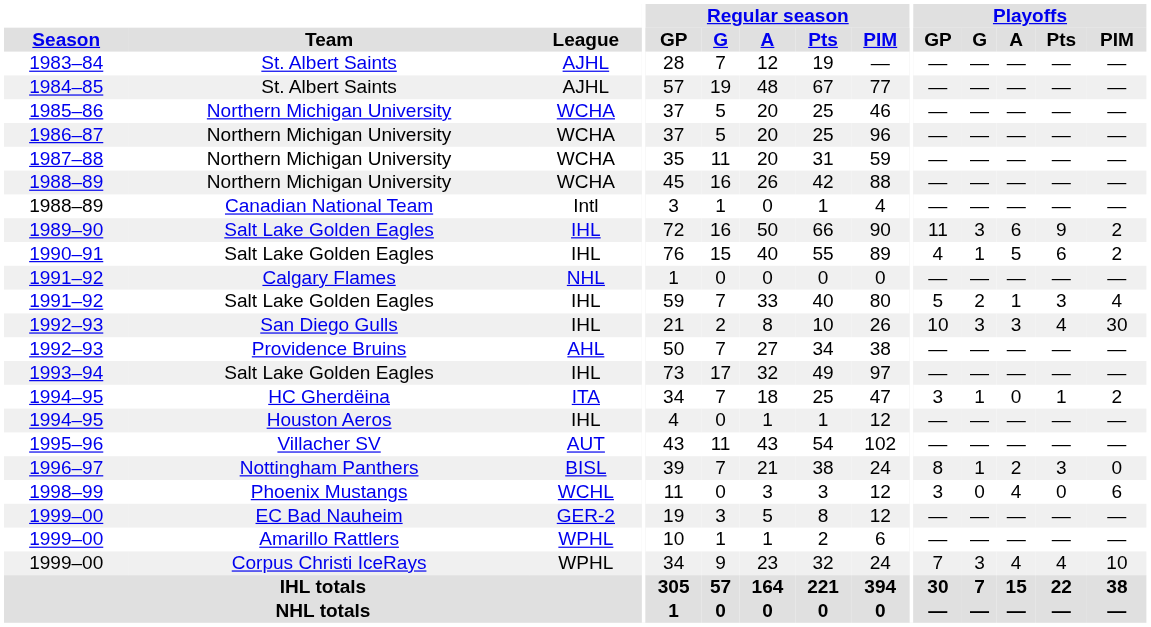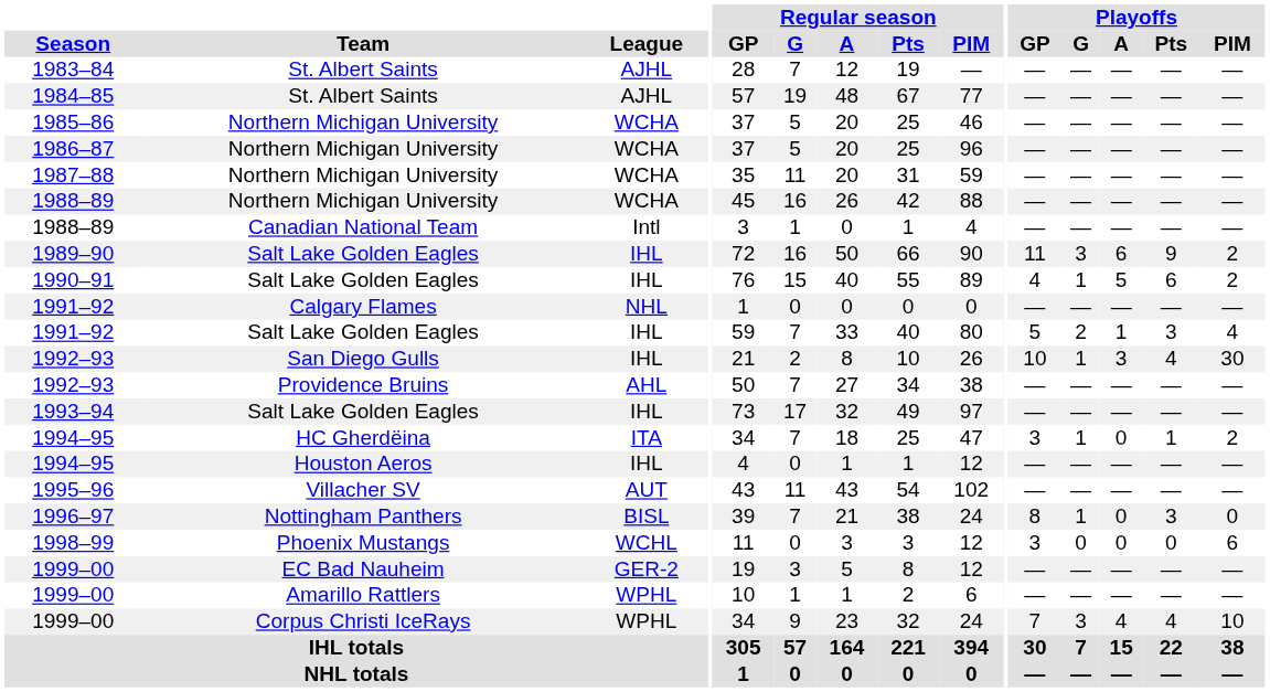 <table border="0" cellpadding="1" cellspacing="0" style="text-align:center; width:60em">
 <tr bgcolor="#e0e0e0">
 <th colspan="3" bgcolor="#ffffff"></th>
 <th rowspan="100" bgcolor="#ffffff"></th>
 <th colspan="5"><a href='#'>Regular season</a></th>
 <th rowspan="100" bgcolor="#ffffff"></th>
 <th colspan="5"><a href='#'>Playoffs</a></th>
 </tr>
 <tr bgcolor="#e0e0e0">
 <th><a href='#'>Season</a></th>
 <th>Team</th>
 <th>League</th>
 <th>GP</th>
 <th><a href='#'>G</a></th>
 <th><a href='#'>A</a></th>
 <th><a href='#'>Pts</a></th>
 <th><a href='#'>PIM</a></th>
 <th>GP</th>
 <th>G</th>
 <th>A</th>
 <th>Pts</th>
 <th>PIM</th>
 </tr>
 <tr>
 <td><a href='#'>1983–84</a></td>
 <td><a href='#'>St. Albert Saints</a></td>
 <td><a href='#'>AJHL</a></td>
 <td>28</td>
 <td>7</td>
 <td>12</td>
 <td>19</td>
 <td>—</td>
 <td>—</td>
 <td>—</td>
 <td>—</td>
 <td>—</td>
 <td>—</td>
 </tr>
 <tr bgcolor="#f0f0f0">
 <td><a href='#'>1984–85</a></td>
 <td>St. Albert Saints</td>
 <td>AJHL</td>
 <td>57</td>
 <td>19</td>
 <td>48</td>
 <td>67</td>
 <td>77</td>
 <td>—</td>
 <td>—</td>
 <td>—</td>
 <td>—</td>
 <td>—</td>
 </tr>
 <tr>
 <td><a href='#'>1985–86</a></td>
 <td><a href='#'>Northern Michigan University</a></td>
 <td><a href='#'>WCHA</a></td>
 <td>37</td>
 <td>5</td>
 <td>20</td>
 <td>25</td>
 <td>46</td>
 <td>—</td>
 <td>—</td>
 <td>—</td>
 <td>—</td>
 <td>—</td>
 </tr>
 <tr bgcolor="#f0f0f0">
 <td><a href='#'>1986–87</a></td>
 <td>Northern Michigan University</td>
 <td>WCHA</td>
 <td>37</td>
 <td>5</td>
 <td>20</td>
 <td>25</td>
 <td>96</td>
 <td>—</td>
 <td>—</td>
 <td>—</td>
 <td>—</td>
 <td>—</td>
 </tr>
 <tr>
 <td><a href='#'>1987–88</a></td>
 <td>Northern Michigan University</td>
 <td>WCHA</td>
 <td>35</td>
 <td>11</td>
 <td>20</td>
 <td>31</td>
 <td>59</td>
 <td>—</td>
 <td>—</td>
 <td>—</td>
 <td>—</td>
 <td>—</td>
 </tr>
 <tr bgcolor="#f0f0f0">
 <td><a href='#'>1988–89</a></td>
 <td>Northern Michigan University</td>
 <td>WCHA</td>
 <td>45</td>
 <td>16</td>
 <td>26</td>
 <td>42</td>
 <td>88</td>
 <td>—</td>
 <td>—</td>
 <td>—</td>
 <td>—</td>
 <td>—</td>
 </tr>
 <tr>
 <td>1988–89</td>
 <td><a href='#'>Canadian National Team</a></td>
 <td>Intl</td>
 <td>3</td>
 <td>1</td>
 <td>0</td>
 <td>1</td>
 <td>4</td>
 <td>—</td>
 <td>—</td>
 <td>—</td>
 <td>—</td>
 <td>—</td>
 </tr>
 <tr bgcolor="#f0f0f0">
 <td><a href='#'>1989–90</a></td>
 <td><a href='#'>Salt Lake Golden Eagles</a></td>
 <td><a href='#'>IHL</a></td>
 <td>72</td>
 <td>16</td>
 <td>50</td>
 <td>66</td>
 <td>90</td>
 <td>11</td>
 <td>3</td>
 <td>6</td>
 <td>9</td>
 <td>2</td>
 </tr>
 <tr>
 <td><a href='#'>1990–91</a></td>
 <td>Salt Lake Golden Eagles</td>
 <td>IHL</td>
 <td>76</td>
 <td>15</td>
 <td>40</td>
 <td>55</td>
 <td>89</td>
 <td>4</td>
 <td>1</td>
 <td>5</td>
 <td>6</td>
 <td>2</td>
 </tr>
 <tr bgcolor="#f0f0f0">
 <td><a href='#'>1991–92</a></td>
 <td><a href='#'>Calgary Flames</a></td>
 <td><a href='#'>NHL</a></td>
 <td>1</td>
 <td>0</td>
 <td>0</td>
 <td>0</td>
 <td>0</td>
 <td>—</td>
 <td>—</td>
 <td>—</td>
 <td>—</td>
 <td>—</td>
 </tr>
 <tr>
 <td><a href='#'>1991–92</a></td>
 <td>Salt Lake Golden Eagles</td>
 <td>IHL</td>
 <td>59</td>
 <td>7</td>
 <td>33</td>
 <td>40</td>
 <td>80</td>
 <td>5</td>
 <td>2</td>
 <td>1</td>
 <td>3</td>
 <td>4</td>
 </tr>
 <tr bgcolor="#f0f0f0">
 <td><a href='#'>1992–93</a></td>
 <td><a href='#'>San Diego Gulls</a></td>
 <td>IHL</td>
 <td>21</td>
 <td>2</td>
 <td>8</td>
 <td>10</td>
 <td>26</td>
 <td>10</td>
-<td>3</td>
+<td>1</td>
 <td>3</td>
 <td>4</td>
 <td>30</td>
 </tr>
 <tr>
 <td><a href='#'>1992–93</a></td>
 <td><a href='#'>Providence Bruins</a></td>
 <td><a href='#'>AHL</a></td>
 <td>50</td>
 <td>7</td>
 <td>27</td>
 <td>34</td>
 <td>38</td>
 <td>—</td>
 <td>—</td>
 <td>—</td>
 <td>—</td>
 <td>—</td>
 </tr>
 <tr bgcolor="#f0f0f0">
 <td><a href='#'>1993–94</a></td>
 <td>Salt Lake Golden Eagles</td>
 <td>IHL</td>
 <td>73</td>
 <td>17</td>
 <td>32</td>
 <td>49</td>
 <td>97</td>
 <td>—</td>
 <td>—</td>
 <td>—</td>
 <td>—</td>
 <td>—</td>
 </tr>
 <tr>
 <td><a href='#'>1994–95</a></td>
 <td><a href='#'>HC Gherdëina</a></td>
 <td><a href='#'>ITA</a></td>
 <td>34</td>
 <td>7</td>
 <td>18</td>
 <td>25</td>
 <td>47</td>
 <td>3</td>
 <td>1</td>
 <td>0</td>
 <td>1</td>
 <td>2</td>
 </tr>
 <tr bgcolor="#f0f0f0">
 <td><a href='#'>1994–95</a></td>
 <td><a href='#'>Houston Aeros</a></td>
 <td>IHL</td>
 <td>4</td>
 <td>0</td>
 <td>1</td>
 <td>1</td>
 <td>12</td>
 <td>—</td>
 <td>—</td>
 <td>—</td>
 <td>—</td>
 <td>—</td>
 </tr>
 <tr>
 <td><a href='#'>1995–96</a></td>
 <td><a href='#'>Villacher SV</a></td>
 <td><a href='#'>AUT</a></td>
 <td>43</td>
 <td>11</td>
 <td>43</td>
 <td>54</td>
 <td>102</td>
 <td>—</td>
 <td>—</td>
 <td>—</td>
 <td>—</td>
 <td>—</td>
 </tr>
 <tr bgcolor="#f0f0f0">
 <td><a href='#'>1996–97</a></td>
 <td><a href='#'>Nottingham Panthers</a></td>
 <td><a href='#'>BISL</a></td>
 <td>39</td>
 <td>7</td>
 <td>21</td>
 <td>38</td>
 <td>24</td>
 <td>8</td>
 <td>1</td>
-<td>2</td>
+<td>0</td>
 <td>3</td>
 <td>0</td>
 </tr>
 <tr>
 <td><a href='#'>1998–99</a></td>
 <td><a href='#'>Phoenix Mustangs</a></td>
 <td><a href='#'>WCHL</a></td>
 <td>11</td>
 <td>0</td>
 <td>3</td>
 <td>3</td>
 <td>12</td>
 <td>3</td>
 <td>0</td>
-<td>4</td>
+<td>0</td>
 <td>0</td>
 <td>6</td>
 </tr>
 <tr bgcolor="#f0f0f0">
 <td><a href='#'>1999–00</a></td>
 <td><a href='#'>EC Bad Nauheim</a></td>
 <td><a href='#'>GER-2</a></td>
 <td>19</td>
 <td>3</td>
 <td>5</td>
 <td>8</td>
 <td>12</td>
 <td>—</td>
 <td>—</td>
 <td>—</td>
 <td>—</td>
 <td>—</td>
 </tr>
 <tr>
 <td><a href='#'>1999–00</a></td>
 <td><a href='#'>Amarillo Rattlers</a></td>
 <td><a href='#'>WPHL</a></td>
 <td>10</td>
 <td>1</td>
 <td>1</td>
 <td>2</td>
 <td>6</td>
 <td>—</td>
 <td>—</td>
 <td>—</td>
 <td>—</td>
 <td>—</td>
 </tr>
 <tr bgcolor="#f0f0f0">
 <td>1999–00</td>
 <td><a href='#'>Corpus Christi IceRays</a></td>
 <td>WPHL</td>
 <td>34</td>
 <td>9</td>
 <td>23</td>
 <td>32</td>
 <td>24</td>
 <td>7</td>
 <td>3</td>
 <td>4</td>
 <td>4</td>
 <td>10</td>
 </tr>
 <tr bgcolor="#e0e0e0">
 <th colspan="3">IHL totals</th>
 <th>305</th>
 <th>57</th>
 <th>164</th>
 <th>221</th>
 <th>394</th>
 <th>30</th>
 <th>7</th>
 <th>15</th>
 <th>22</th>
 <th>38</th>
 </tr>
 <tr bgcolor="#e0e0e0">
 <th colspan="3">NHL totals</th>
 <th>1</th>
 <th>0</th>
 <th>0</th>
 <th>0</th>
 <th>0</th>
 <th>—</th>
 <th>—</th>
 <th>—</th>
 <th>—</th>
 <th>—</th>
 </tr>
 </table>
